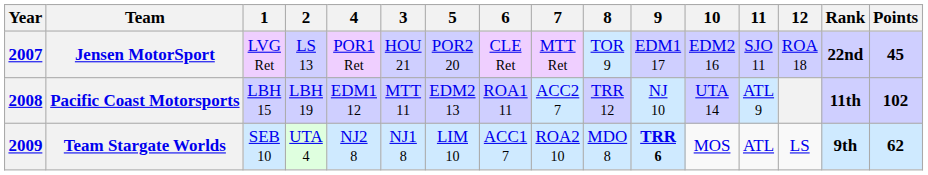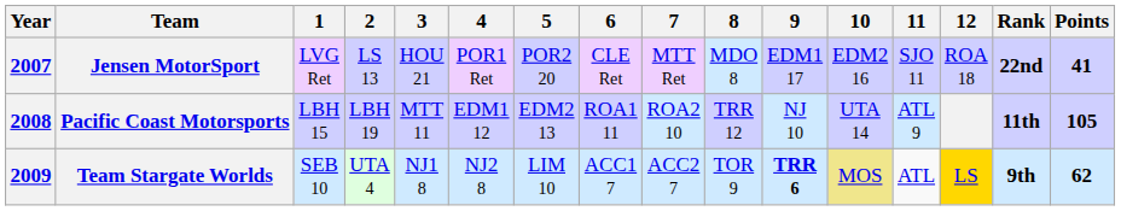 <table class="wikitable" style="text-align:center">
 <tr>
 <th>Year</th>
 <th>Team</th>
 <th>1</th>
 <th>2</th>
+<th>3</th>
 <th>4</th>
-<th>3</th>
 <th>5</th>
 <th>6</th>
 <th>7</th>
 <th>8</th>
 <th>9</th>
 <th>10</th>
 <th>11</th>
 <th>12</th>
 <th>Rank</th>
 <th>Points</th>
 </tr>
 <tr>
 <th><a href='#'>2007</a></th>
 <th><a href='#'>Jensen MotorSport</a></th>
 <td style="background:#EFCFFF;"><a href='#'>LVG</a><br><small>Ret</small></td>
 <td style="background:#CFCFFF;"><a href='#'>LS</a><br><small>13</small></td>
+<td style="background:#CFCFFF;"><a href='#'>HOU</a><br><small>21</small></td>
 <td style="background:#EFCFFF;"><a href='#'>POR1</a><br><small>Ret</small></td>
-<td style="background:#CFCFFF;"><a href='#'>HOU</a><br><small>21</small></td>
 <td style="background:#CFCFFF;"><a href='#'>POR2</a><br><small>20</small></td>
 <td style="background:#EFCFFF;"><a href='#'>CLE</a><br><small>Ret</small></td>
 <td style="background:#EFCFFF;"><a href='#'>MTT</a><br><small>Ret</small></td>
-<td style="background:#CFEAFF;"><a href='#'>TOR</a><br><small>9</small></td>
+<td style="background:#CFEAFF;"><a href='#'>MDO</a><br><small>8</small></td>
 <td style="background:#CFCFFF;"><a href='#'>EDM1</a><br><small>17</small></td>
 <td style="background:#CFCFFF;"><a href='#'>EDM2</a><br><small>16</small></td>
 <td style="background:#CFCFFF;"><a href='#'>SJO</a><br><small>11</small></td>
 <td style="background:#CFCFFF;"><a href='#'>ROA</a><br><small>18</small></td>
 <td style="background:#CFCFFF;"><strong>22nd</strong></td>
-<td style="background:#CFCFFF;"><strong>45</strong></td>
+<td style="background:#CFCFFF;"><strong>41</strong></td>
 </tr>
 <tr>
 <th><a href='#'>2008</a></th>
 <th><a href='#'>Pacific Coast Motorsports</a></th>
 <td style="background:#CFCFFF;"><a href='#'>LBH</a><br><small>15</small></td>
 <td style="background:#CFCFFF;"><a href='#'>LBH</a><br><small>19</small></td>
+<td style="background:#CFCFFF;"><a href='#'>MTT</a><br><small>11</small></td>
 <td style="background:#CFCFFF;"><a href='#'>EDM1</a><br><small>12</small></td>
-<td style="background:#CFCFFF;"><a href='#'>MTT</a><br><small>11</small></td>
 <td style="background:#CFCFFF;"><a href='#'>EDM2</a><br><small>13</small></td>
 <td style="background:#CFCFFF;"><a href='#'>ROA1</a><br><small>11</small></td>
-<td style="background:#CFEAFF;"><a href='#'>ACC2</a><br><small>7</small></td>
+<td style="background:#CFEAFF;"><a href='#'>ROA2</a><br><small>10</small></td>
 <td style="background:#CFCFFF;"><a href='#'>TRR</a><br><small>12</small></td>
 <td style="background:#CFEAFF;"><a href='#'>NJ</a><br><small>10</small></td>
 <td style="background:#CFCFFF;"><a href='#'>UTA</a><br><small>14</small></td>
 <td style="background:#CFEAFF;"><a href='#'>ATL</a><br><small>9</small></td>
 <th></th>
 <td style="background:#CFCFFF;"><strong>11th</strong></td>
-<td style="background:#CFCFFF;"><strong>102</strong></td>
+<td style="background:#CFCFFF;"><strong>105</strong></td>
 </tr>
 <tr>
 <th><a href='#'>2009</a></th>
 <th><a href='#'>Team Stargate Worlds</a></th>
 <td style="background:#CFEAFF;"><a href='#'>SEB</a><br><small>10</small></td>
 <td style="background:#DFFFDF;"><a href='#'>UTA</a><br><small>4</small></td>
+<td style="background:#CFEAFF;"><a href='#'>NJ1</a><br><small>8</small></td>
 <td style="background:#CFEAFF;"><a href='#'>NJ2</a><br><small>8</small></td>
-<td style="background:#CFEAFF;"><a href='#'>NJ1</a><br><small>8</small></td>
 <td style="background:#CFEAFF;"><a href='#'>LIM</a><br><small>10</small></td>
 <td style="background:#CFEAFF;"><a href='#'>ACC1</a><br><small>7</small></td>
-<td style="background:#CFEAFF;"><a href='#'>ROA2</a><br><small>10</small></td>
-<td style="background:#CFEAFF;"><a href='#'>MDO</a><br><small>8</small></td>
+<td style="background:#CFEAFF;"><a href='#'>ACC2</a><br><small>7</small></td>
+<td style="background:#CFEAFF;"><a href='#'>TOR</a><br><small>9</small></td>
 <td style="background:#CFEAFF;"><strong><a href='#'>TRR</a><br><small>6</small></strong></td>
-<td><a href='#'>MOS</a></td>
+<td style="background: khaki;"><a href='#'>MOS</a></td>
 <td><a href='#'>ATL</a></td>
-<td><a href='#'>LS</a></td>
+<td style="background: gold;"><a href='#'>LS</a></td>
 <td style="background:#CFEAFF;"><strong>9th</strong></td>
 <td style="background:#CFEAFF;"><strong>62</strong></td>
 </tr>
 </table>
